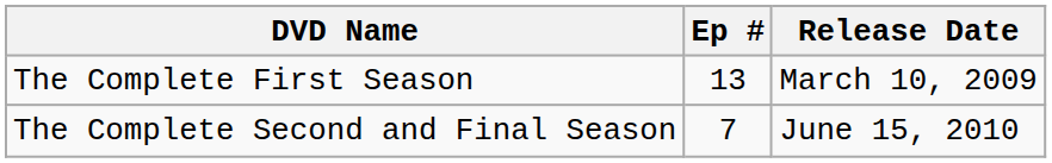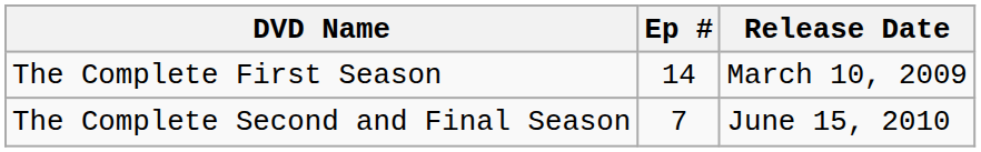 <table class="wikitable">
 <tr>
 <th>DVD Name</th>
 <th>Ep #</th>
 <th>Release Date</th>
 </tr>
 <tr>
 <td>The Complete First Season</td>
-<td align="center">13</td>
+<td align="center">14</td>
 <td>March 10, 2009</td>
 </tr>
 <tr>
 <td>The Complete Second and Final Season</td>
 <td align="center">7</td>
 <td>June 15, 2010</td>
 </tr>
 </table>
